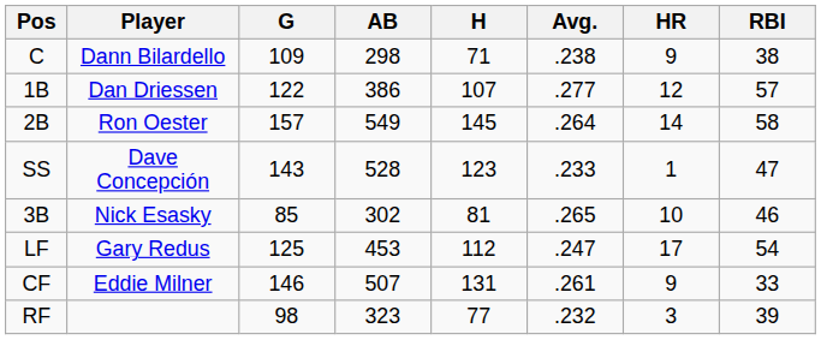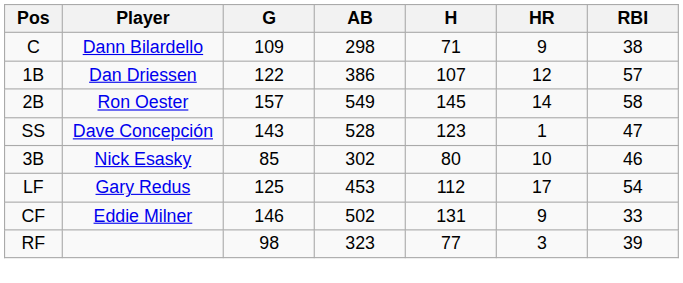 <table class="wikitable sortable">
 <tr>
 <th bgcolor="#DDDDFF" width="5%">Pos</th>
 <th bgcolor="#DDDDFF" width="16%">Player</th>
 <th bgcolor="#DDDDFF" width="9%">G</th>
 <th bgcolor="#DDDDFF" width="9%">AB</th>
 <th bgcolor="#DDDDFF" width="9%">H</th>
-<th bgcolor="#DDDDFF" width="9%">Avg.</th>
 <th bgcolor="#DDDDFF" width="9%">HR</th>
 <th bgcolor="#DDDDFF" width="9%">RBI</th>
 </tr>
 <tr align="center">
 <td>C</td>
 <td><a href='#'>Dann Bilardello</a></td>
 <td>109</td>
 <td>298</td>
 <td>71</td>
-<td>.238</td>
 <td>9</td>
 <td>38</td>
 </tr>
 <tr align=center>
 <td>1B</td>
 <td><a href='#'>Dan Driessen</a></td>
 <td>122</td>
 <td>386</td>
 <td>107</td>
-<td>.277</td>
 <td>12</td>
 <td>57</td>
 </tr>
 <tr align=center>
 <td>2B</td>
 <td><a href='#'>Ron Oester</a></td>
 <td>157</td>
 <td>549</td>
 <td>145</td>
-<td>.264</td>
 <td>14</td>
 <td>58</td>
 </tr>
 <tr align=center>
 <td>SS</td>
 <td><a href='#'>Dave Concepción</a></td>
 <td>143</td>
 <td>528</td>
 <td>123</td>
-<td>.233</td>
 <td>1</td>
 <td>47</td>
 </tr>
 <tr align=center>
 <td>3B</td>
 <td><a href='#'>Nick Esasky</a></td>
 <td>85</td>
 <td>302</td>
-<td>81</td>
-<td>.265</td>
+<td>80</td>
 <td>10</td>
 <td>46</td>
 </tr>
 <tr align=center>
 <td>LF</td>
 <td><a href='#'>Gary Redus</a></td>
 <td>125</td>
 <td>453</td>
 <td>112</td>
-<td>.247</td>
 <td>17</td>
 <td>54</td>
 </tr>
 <tr align=center>
 <td>CF</td>
 <td><a href='#'>Eddie Milner</a></td>
 <td>146</td>
-<td>507</td>
+<td>502</td>
 <td>131</td>
-<td>.261</td>
 <td>9</td>
 <td>33</td>
 </tr>
 <tr align=center>
 <td>RF</td>
 <td></td>
 <td>98</td>
 <td>323</td>
 <td>77</td>
-<td>.232</td>
 <td>3</td>
 <td>39</td>
 </tr>
 </table>
